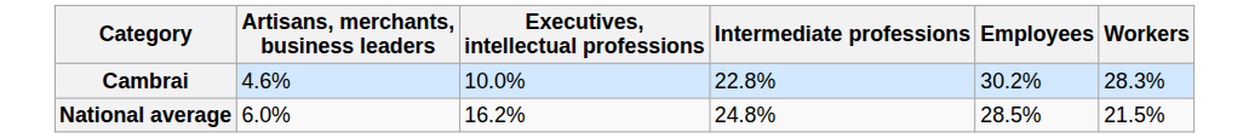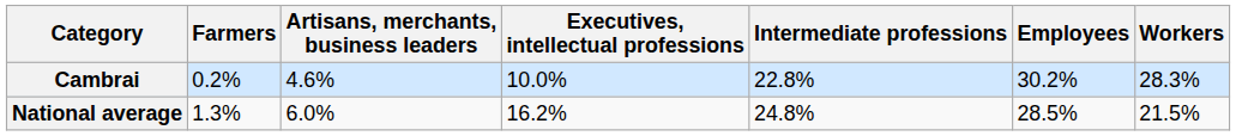 <table class="wikitable" style="margin:1em auto;">
 <tr>
 <th scope="row">Category</th>
+<th scope="col">Farmers</th>
 <th scope="col">Artisans, merchants,<br>business leaders</th>
 <th scope="col">Executives,<br>intellectual professions</th>
 <th scope="col">Intermediate professions</th>
 <th scope="col">Employees</th>
 <th scope="col">Workers</th>
 </tr>
 <tr style="background:#D1E8FF">
 <th scope="row">Cambrai</th>
+<td>0.2%</td>
 <td>4.6%</td>
 <td>10.0%</td>
 <td>22.8%</td>
 <td>30.2%</td>
 <td>28.3%</td>
 </tr>
 <tr>
 <th scope="row">National average</th>
+<td>1.3%</td>
 <td>6.0%</td>
 <td>16.2%</td>
 <td>24.8%</td>
 <td>28.5%</td>
 <td>21.5%</td>
 </tr>
 </table>
